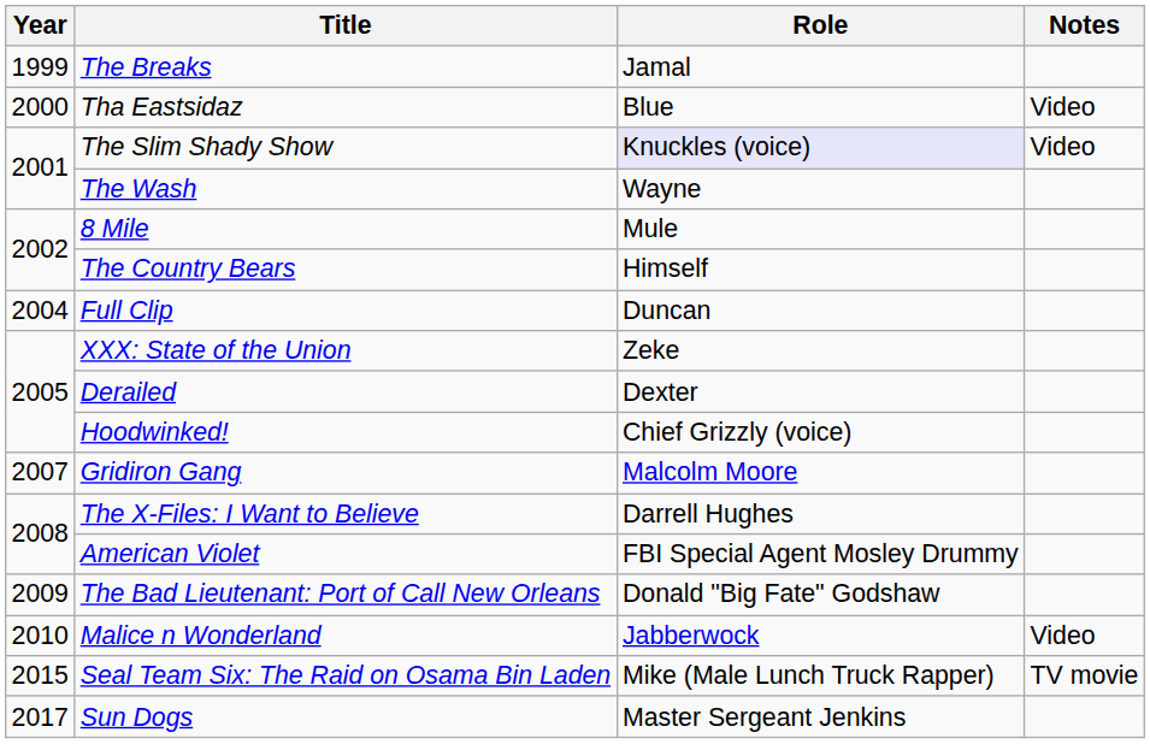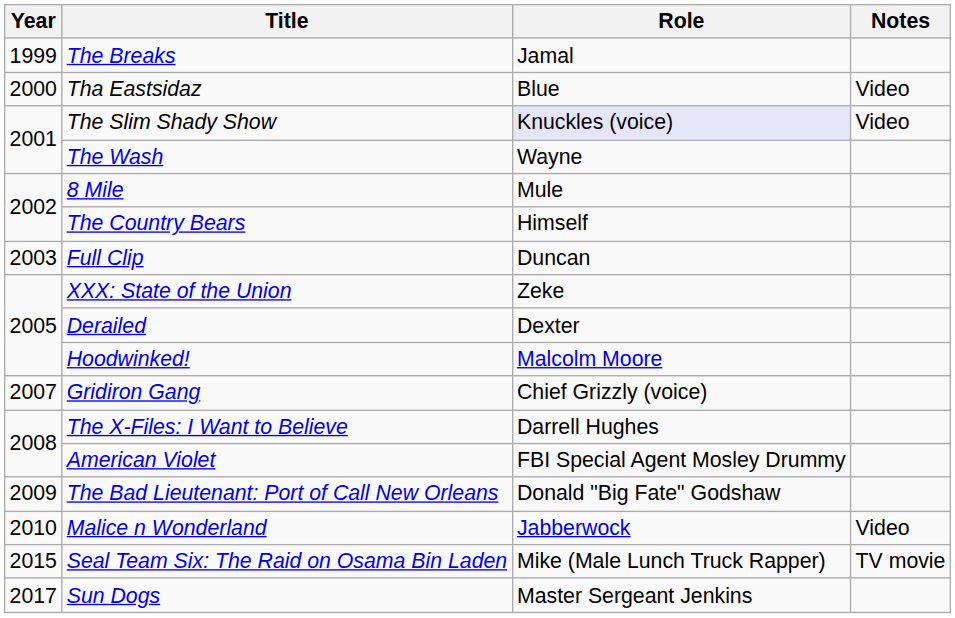 <table class="wikitable plainrowheaders sortable" style="margin-right: 0;">
 <tr>
 <th>Year</th>
 <th>Title</th>
 <th>Role</th>
 <th>Notes</th>
 </tr>
 <tr>
 <td>1999</td>
 <td><em><a href='#'>The Breaks</a></em></td>
 <td>Jamal</td>
 <td></td>
 </tr>
 <tr>
 <td>2000</td>
 <td><em>Tha Eastsidaz</em></td>
 <td>Blue</td>
 <td>Video</td>
 </tr>
 <tr>
 <td rowspan="2">2001</td>
 <td><em>The Slim Shady Show</em></td>
 <td style="background: lavender;">Knuckles (voice)</td>
 <td>Video</td>
 </tr>
 <tr>
 <td><em><a href='#'>The Wash</a></em></td>
 <td>Wayne</td>
 <td></td>
 </tr>
 <tr>
 <td rowspan="2">2002</td>
 <td><em><a href='#'>8 Mile</a></em></td>
 <td>Mule</td>
 <td></td>
 </tr>
 <tr>
 <td><em><a href='#'>The Country Bears</a></em></td>
 <td>Himself</td>
 <td></td>
 </tr>
 <tr>
-<td>2004</td>
+<td>2003</td>
 <td><em><a href='#'>Full Clip</a></em></td>
 <td>Duncan</td>
 <td></td>
 </tr>
 <tr>
 <td rowspan="3">2005</td>
 <td><em><a href='#'>XXX: State of the Union</a></em></td>
 <td>Zeke</td>
 <td></td>
 </tr>
 <tr>
 <td><em><a href='#'>Derailed</a></em></td>
 <td>Dexter</td>
 <td></td>
 </tr>
 <tr>
 <td><em><a href='#'>Hoodwinked!</a></em></td>
-<td>Chief Grizzly (voice)</td>
+<td><a href='#'>Malcolm Moore</a></td>
 <td></td>
 </tr>
 <tr>
 <td>2007</td>
 <td><em><a href='#'>Gridiron Gang</a></em></td>
-<td><a href='#'>Malcolm Moore</a></td>
+<td>Chief Grizzly (voice)</td>
 <td></td>
 </tr>
 <tr>
 <td rowspan="2">2008</td>
 <td><em><a href='#'>The X-Files: I Want to Believe</a></em></td>
 <td>Darrell Hughes</td>
 <td></td>
 </tr>
 <tr>
 <td><em><a href='#'>American Violet</a></em></td>
 <td>FBI Special Agent Mosley Drummy</td>
 <td></td>
 </tr>
 <tr>
 <td>2009</td>
 <td><em><a href='#'>The Bad Lieutenant: Port of Call New Orleans</a></em></td>
 <td>Donald "Big Fate" Godshaw</td>
 <td></td>
 </tr>
 <tr>
 <td>2010</td>
 <td><em><a href='#'>Malice n Wonderland</a></em></td>
 <td><a href='#'>Jabberwock</a></td>
 <td>Video</td>
 </tr>
 <tr>
 <td>2015</td>
 <td><em><a href='#'>Seal Team Six: The Raid on Osama Bin Laden</a></em></td>
 <td>Mike (Male Lunch Truck Rapper)</td>
 <td>TV movie</td>
 </tr>
 <tr>
 <td>2017</td>
 <td><em><a href='#'>Sun Dogs</a></em></td>
 <td>Master Sergeant Jenkins</td>
 <td></td>
 </tr>
 </table>
